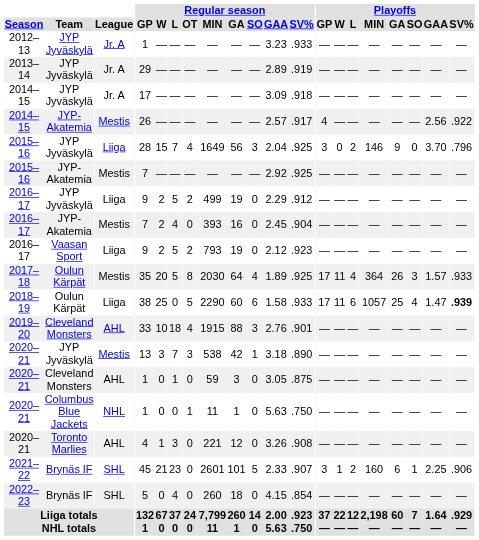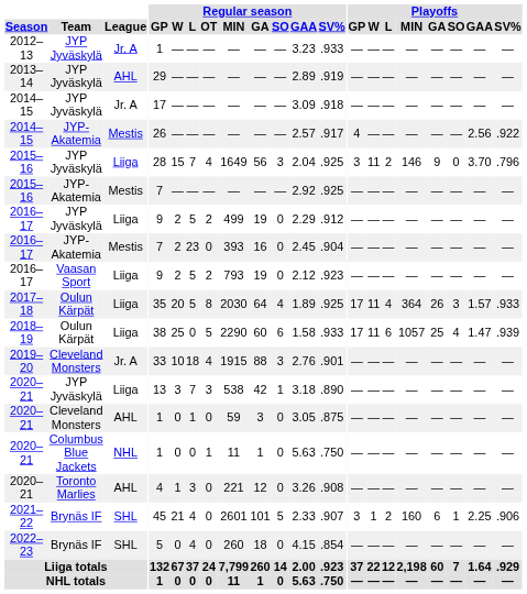 <table border="0" cellpadding="1" cellspacing="0" style="text-align:center; width:75%">
 <tr bgcolor="#e0e0e0">
 <th colspan="3" bgcolor="#ffffff"></th>
 <th rowspan="99" bgcolor="#ffffff"></th>
 <th colspan="9" bgcolor="#e0e0e0"><a href='#'>Regular season</a></th>
 <th rowspan="99" bgcolor="#ffffff"></th>
 <th colspan="8" bgcolor="#e0e0e0"><a href='#'>Playoffs</a></th>
 </tr>
 <tr bgcolor="#e0e0e0">
 <th><a href='#'>Season</a></th>
 <th>Team</th>
 <th>League</th>
 <th>GP</th>
 <th>W</th>
 <th>L</th>
 <th>OT</th>
 <th>MIN</th>
 <th>GA</th>
 <th><a href='#'>SO</a></th>
 <th><a href='#'>GAA</a></th>
 <th><a href='#'>SV%</a></th>
 <th>GP</th>
 <th>W</th>
 <th>L</th>
 <th>MIN</th>
 <th>GA</th>
 <th>SO</th>
 <th>GAA</th>
 <th>SV%</th>
 </tr>
 <tr>
 <td>2012–13</td>
 <td><a href='#'>JYP Jyväskylä</a></td>
 <td><a href='#'>Jr. A</a></td>
 <td>1</td>
 <td>—</td>
 <td>—</td>
 <td>—</td>
 <td>—</td>
 <td>—</td>
 <td>—</td>
 <td>3.23</td>
 <td>.933</td>
 <td>—</td>
 <td>—</td>
 <td>—</td>
 <td>—</td>
 <td>—</td>
 <td>—</td>
 <td>—</td>
 <td>—</td>
 </tr>
 <tr bgcolor="#f0f0f0">
 <td>2013–14</td>
 <td>JYP Jyväskylä</td>
-<td>Jr. A</td>
+<td><a href='#'>AHL</a></td>
 <td>29</td>
 <td>—</td>
 <td>—</td>
 <td>—</td>
 <td>—</td>
 <td>—</td>
 <td>—</td>
 <td>2.89</td>
 <td>.919</td>
 <td>—</td>
 <td>—</td>
 <td>—</td>
 <td>—</td>
 <td>—</td>
 <td>—</td>
 <td>—</td>
 <td>—</td>
 </tr>
 <tr>
 <td>2014–15</td>
 <td>JYP Jyväskylä</td>
 <td>Jr. A</td>
 <td>17</td>
 <td>—</td>
 <td>—</td>
 <td>—</td>
 <td>—</td>
 <td>—</td>
 <td>—</td>
 <td>3.09</td>
 <td>.918</td>
 <td>—</td>
 <td>—</td>
 <td>—</td>
 <td>—</td>
 <td>—</td>
 <td>—</td>
 <td>—</td>
 <td>—</td>
 </tr>
 <tr bgcolor="#f0f0f0">
 <td><a href='#'>2014–15</a></td>
 <td><a href='#'>JYP-Akatemia</a></td>
 <td><a href='#'>Mestis</a></td>
 <td>26</td>
 <td>—</td>
 <td>—</td>
 <td>—</td>
 <td>—</td>
 <td>—</td>
 <td>—</td>
 <td>2.57</td>
 <td>.917</td>
 <td>4</td>
 <td>—</td>
 <td>—</td>
 <td>—</td>
 <td>—</td>
 <td>—</td>
 <td>2.56</td>
 <td>.922</td>
 </tr>
 <tr>
 <td><a href='#'>2015–16</a></td>
 <td>JYP Jyväskylä</td>
 <td><a href='#'>Liiga</a></td>
 <td>28</td>
 <td>15</td>
 <td>7</td>
 <td>4</td>
 <td>1649</td>
 <td>56</td>
 <td>3</td>
 <td>2.04</td>
 <td>.925</td>
 <td>3</td>
-<td>0</td>
+<td>11</td>
 <td>2</td>
 <td>146</td>
 <td>9</td>
 <td>0</td>
 <td>3.70</td>
 <td>.796</td>
 </tr>
 <tr bgcolor="#f0f0f0">
 <td><a href='#'>2015–16</a></td>
 <td>JYP-Akatemia</td>
 <td>Mestis</td>
 <td>7</td>
 <td>—</td>
 <td>—</td>
 <td>—</td>
 <td>—</td>
 <td>—</td>
 <td>—</td>
 <td>2.92</td>
 <td>.925</td>
 <td>—</td>
 <td>—</td>
 <td>—</td>
 <td>—</td>
 <td>—</td>
 <td>—</td>
 <td>—</td>
 <td>—</td>
 </tr>
 <tr>
 <td><a href='#'>2016–17</a></td>
 <td>JYP Jyväskylä</td>
 <td>Liiga</td>
 <td>9</td>
 <td>2</td>
 <td>5</td>
 <td>2</td>
 <td>499</td>
 <td>19</td>
 <td>0</td>
 <td>2.29</td>
 <td>.912</td>
 <td>—</td>
 <td>—</td>
 <td>—</td>
 <td>—</td>
 <td>—</td>
 <td>—</td>
 <td>—</td>
 <td>—</td>
 </tr>
 <tr bgcolor="#f0f0f0">
 <td><a href='#'>2016–17</a></td>
 <td>JYP-Akatemia</td>
 <td>Mestis</td>
 <td>7</td>
 <td>2</td>
-<td>4</td>
+<td>23</td>
 <td>0</td>
 <td>393</td>
 <td>16</td>
 <td>0</td>
 <td>2.45</td>
 <td>.904</td>
 <td>—</td>
 <td>—</td>
 <td>—</td>
 <td>—</td>
 <td>—</td>
 <td>—</td>
 <td>—</td>
 <td>—</td>
 </tr>
 <tr>
 <td>2016–17</td>
 <td><a href='#'>Vaasan Sport</a></td>
 <td>Liiga</td>
 <td>9</td>
 <td>2</td>
 <td>5</td>
 <td>2</td>
 <td>793</td>
 <td>19</td>
 <td>0</td>
 <td>2.12</td>
 <td>.923</td>
 <td>—</td>
 <td>—</td>
 <td>—</td>
 <td>—</td>
 <td>—</td>
 <td>—</td>
 <td>—</td>
 <td>—</td>
 </tr>
 <tr bgcolor="#f0f0f0">
 <td><a href='#'>2017–18</a></td>
 <td><a href='#'>Oulun Kärpät</a></td>
-<td>Mestis</td>
+<td>Liiga</td>
 <td>35</td>
 <td>20</td>
 <td>5</td>
 <td>8</td>
 <td>2030</td>
 <td>64</td>
 <td>4</td>
 <td>1.89</td>
 <td>.925</td>
 <td>17</td>
 <td>11</td>
 <td>4</td>
 <td>364</td>
 <td>26</td>
 <td>3</td>
 <td>1.57</td>
 <td>.933</td>
 </tr>
 <tr>
 <td><a href='#'>2018–19</a></td>
 <td>Oulun Kärpät</td>
 <td>Liiga</td>
 <td>38</td>
 <td>25</td>
 <td>0</td>
 <td>5</td>
 <td>2290</td>
 <td>60</td>
 <td>6</td>
 <td>1.58</td>
 <td>.933</td>
 <td>17</td>
 <td>11</td>
 <td>6</td>
 <td>1057</td>
 <td>25</td>
 <td>4</td>
 <td>1.47</td>
-<td><strong>.939</strong></td>
+<td>.939</td>
 </tr>
 <tr bgcolor="#f0f0f0">
 <td><a href='#'>2019–20</a></td>
 <td><a href='#'>Cleveland Monsters</a></td>
-<td><a href='#'>AHL</a></td>
+<td>Jr. A</td>
 <td>33</td>
 <td>10</td>
 <td>18</td>
 <td>4</td>
 <td>1915</td>
 <td>88</td>
 <td>3</td>
 <td>2.76</td>
 <td>.901</td>
 <td>—</td>
 <td>—</td>
 <td>—</td>
 <td>—</td>
 <td>—</td>
 <td>—</td>
 <td>—</td>
 <td>—</td>
 </tr>
 <tr>
 <td><a href='#'>2020–21</a></td>
 <td>JYP Jyväskylä</td>
-<td><a href='#'>Mestis</a></td>
+<td>Liiga</td>
 <td>13</td>
 <td>3</td>
 <td>7</td>
 <td>3</td>
 <td>538</td>
 <td>42</td>
 <td>1</td>
 <td>3.18</td>
 <td>.890</td>
 <td>—</td>
 <td>—</td>
 <td>—</td>
 <td>—</td>
 <td>—</td>
 <td>—</td>
 <td>—</td>
 <td>—</td>
 </tr>
 <tr bgcolor="#f0f0f0">
 <td><a href='#'>2020–21</a></td>
 <td>Cleveland Monsters</td>
 <td>AHL</td>
 <td>1</td>
 <td>0</td>
 <td>1</td>
 <td>0</td>
 <td>59</td>
 <td>3</td>
 <td>0</td>
 <td>3.05</td>
 <td>.875</td>
 <td>—</td>
 <td>—</td>
 <td>—</td>
 <td>—</td>
 <td>—</td>
 <td>—</td>
 <td>—</td>
 <td>—</td>
 </tr>
 <tr>
 <td><a href='#'>2020–21</a></td>
 <td><a href='#'>Columbus Blue Jackets</a></td>
 <td><a href='#'>NHL</a></td>
 <td>1</td>
 <td>0</td>
 <td>0</td>
 <td>1</td>
 <td>11</td>
 <td>1</td>
 <td>0</td>
 <td>5.63</td>
 <td>.750</td>
 <td>—</td>
 <td>—</td>
 <td>—</td>
 <td>—</td>
 <td>—</td>
 <td>—</td>
 <td>—</td>
 <td>—</td>
 </tr>
 <tr bgcolor="#f0f0f0">
 <td>2020–21</td>
 <td><a href='#'>Toronto Marlies</a></td>
 <td>AHL</td>
 <td>4</td>
 <td>1</td>
 <td>3</td>
 <td>0</td>
 <td>221</td>
 <td>12</td>
 <td>0</td>
 <td>3.26</td>
 <td>.908</td>
 <td>—</td>
 <td>—</td>
 <td>—</td>
 <td>—</td>
 <td>—</td>
 <td>—</td>
 <td>—</td>
 <td>—</td>
 </tr>
 <tr>
 <td><a href='#'>2021–22</a></td>
 <td><a href='#'>Brynäs IF</a></td>
 <td><a href='#'>SHL</a></td>
 <td>45</td>
 <td>21</td>
-<td>23</td>
+<td>4</td>
 <td>0</td>
 <td>2601</td>
 <td>101</td>
 <td>5</td>
 <td>2.33</td>
 <td>.907</td>
 <td>3</td>
 <td>1</td>
 <td>2</td>
 <td>160</td>
 <td>6</td>
 <td>1</td>
 <td>2.25</td>
 <td>.906</td>
 </tr>
 <tr bgcolor="#f0f0f0">
 <td><a href='#'>2022–23</a></td>
 <td>Brynäs IF</td>
 <td>SHL</td>
 <td>5</td>
 <td>0</td>
 <td>4</td>
 <td>0</td>
 <td>260</td>
 <td>18</td>
 <td>0</td>
 <td>4.15</td>
 <td>.854</td>
 <td>—</td>
 <td>—</td>
 <td>—</td>
 <td>—</td>
 <td>—</td>
 <td>—</td>
 <td>—</td>
 <td>—</td>
 </tr>
 <tr bgcolor="#e0e0e0">
 <th colspan="3">Liiga totals</th>
 <th>132</th>
 <th>67</th>
 <th>37</th>
 <th>24</th>
 <th>7,799</th>
 <th>260</th>
 <th>14</th>
 <th>2.00</th>
 <th>.923</th>
 <th>37</th>
 <th>22</th>
 <th>12</th>
 <th>2,198</th>
 <th>60</th>
 <th>7</th>
 <th>1.64</th>
 <th>.929</th>
 </tr>
 <tr bgcolor="#e0e0e0">
 <th colspan="3">NHL totals</th>
 <th>1</th>
 <th>0</th>
 <th>0</th>
 <th>0</th>
 <th>11</th>
 <th>1</th>
 <th>0</th>
 <th>5.63</th>
 <th>.750</th>
 <th>—</th>
 <th>—</th>
 <th>—</th>
 <th>—</th>
 <th>—</th>
 <th>—</th>
 <th>—</th>
 <th>—</th>
 </tr>
 </table>
